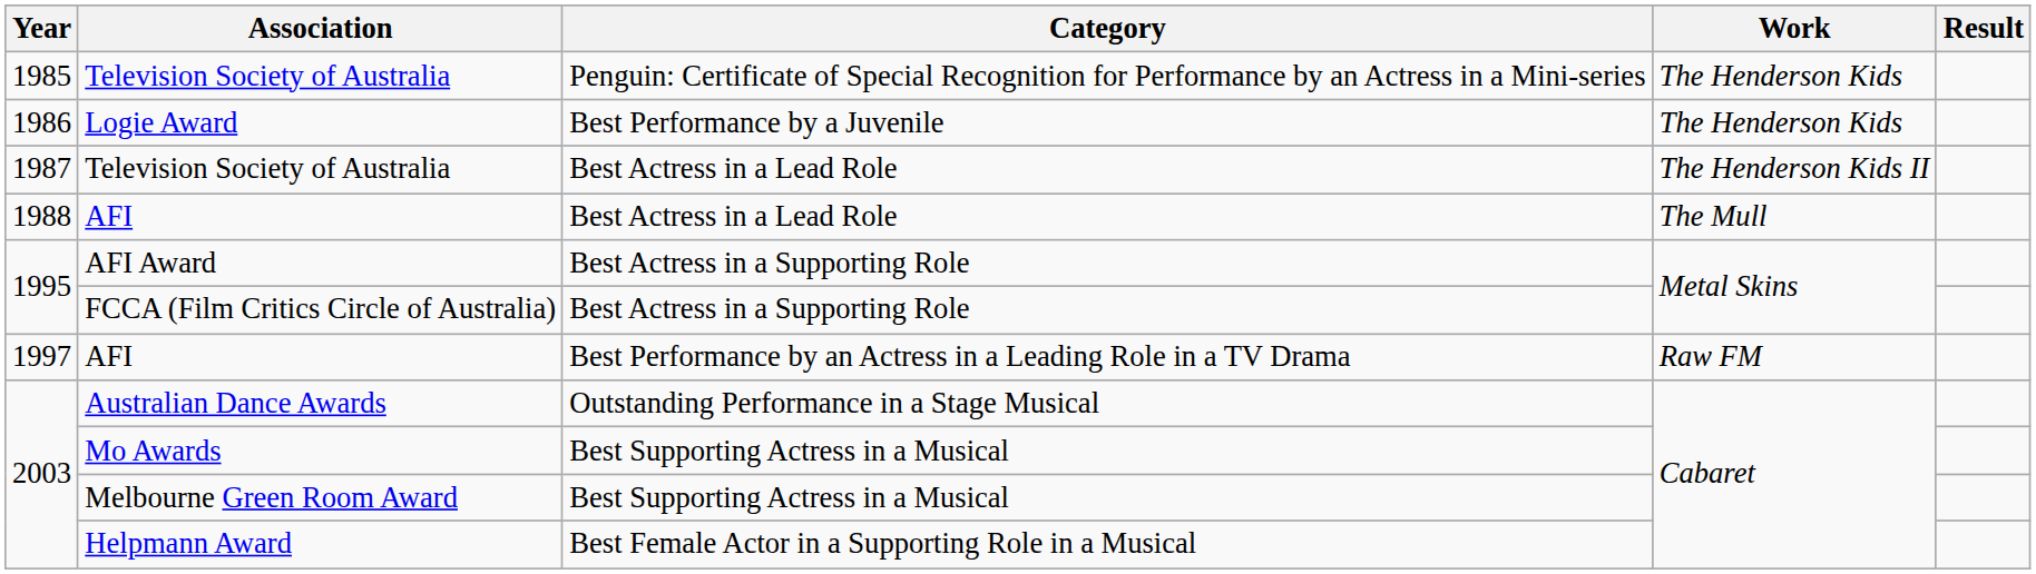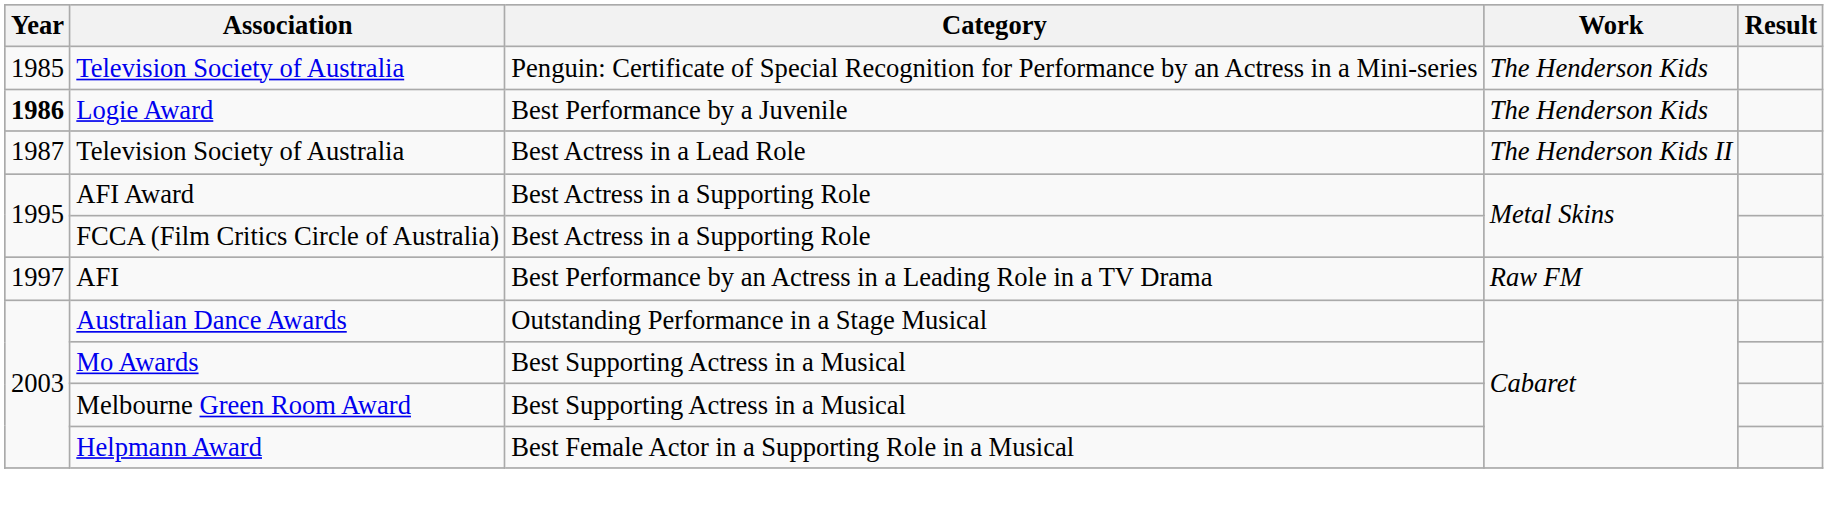 <table class="wikitable">
 <tr>
 <th>Year</th>
 <th>Association</th>
 <th>Category</th>
 <th>Work</th>
 <th>Result</th>
 </tr>
 <tr>
 <td>1985</td>
 <td><a href='#'>Television Society of Australia</a></td>
 <td>Penguin: Certificate of Special Recognition for Performance by an Actress in a Mini-series</td>
 <td><em>The Henderson Kids</em></td>
 <td></td>
 </tr>
 <tr>
-<td>1986</td>
+<td><strong>1986</strong></td>
 <td><a href='#'>Logie Award</a></td>
 <td>Best Performance by a Juvenile</td>
 <td><em>The Henderson Kids</em></td>
 <td></td>
 </tr>
 <tr>
 <td>1987</td>
 <td>Television Society of Australia</td>
 <td>Best Actress in a Lead Role</td>
 <td><em>The Henderson Kids II</em></td>
-<td></td>
-</tr>
-<tr>
-<td>1988</td>
-<td><a href='#'>AFI</a></td>
-<td>Best Actress in a Lead Role</td>
-<td><em>The Mull</em></td>
 <td></td>
 </tr>
 <tr>
 <td rowspan=2>1995</td>
 <td>AFI Award</td>
 <td>Best Actress in a Supporting Role</td>
 <td rowspan=2><em>Metal Skins</em></td>
 <td></td>
 </tr>
 <tr>
 <td>FCCA (Film Critics Circle of Australia)</td>
 <td>Best Actress in a Supporting Role</td>
 <td></td>
 </tr>
 <tr>
 <td>1997</td>
 <td>AFI</td>
 <td>Best Performance by an Actress in a Leading Role in a TV Drama</td>
 <td><em>Raw FM</em></td>
 <td></td>
 </tr>
 <tr>
 <td rowspan=4>2003</td>
 <td><a href='#'>Australian Dance Awards</a></td>
 <td>Outstanding Performance in a Stage Musical</td>
 <td rowspan=4><em>Cabaret</em></td>
 <td></td>
 </tr>
 <tr>
 <td><a href='#'>Mo Awards</a></td>
 <td>Best Supporting Actress in a Musical</td>
 <td></td>
 </tr>
 <tr>
 <td>Melbourne <a href='#'>Green Room Award</a></td>
 <td>Best Supporting Actress in a Musical</td>
 <td></td>
 </tr>
 <tr>
 <td><a href='#'>Helpmann Award</a></td>
 <td>Best Female Actor in a Supporting Role in a Musical</td>
 <td></td>
 </tr>
 </table>
